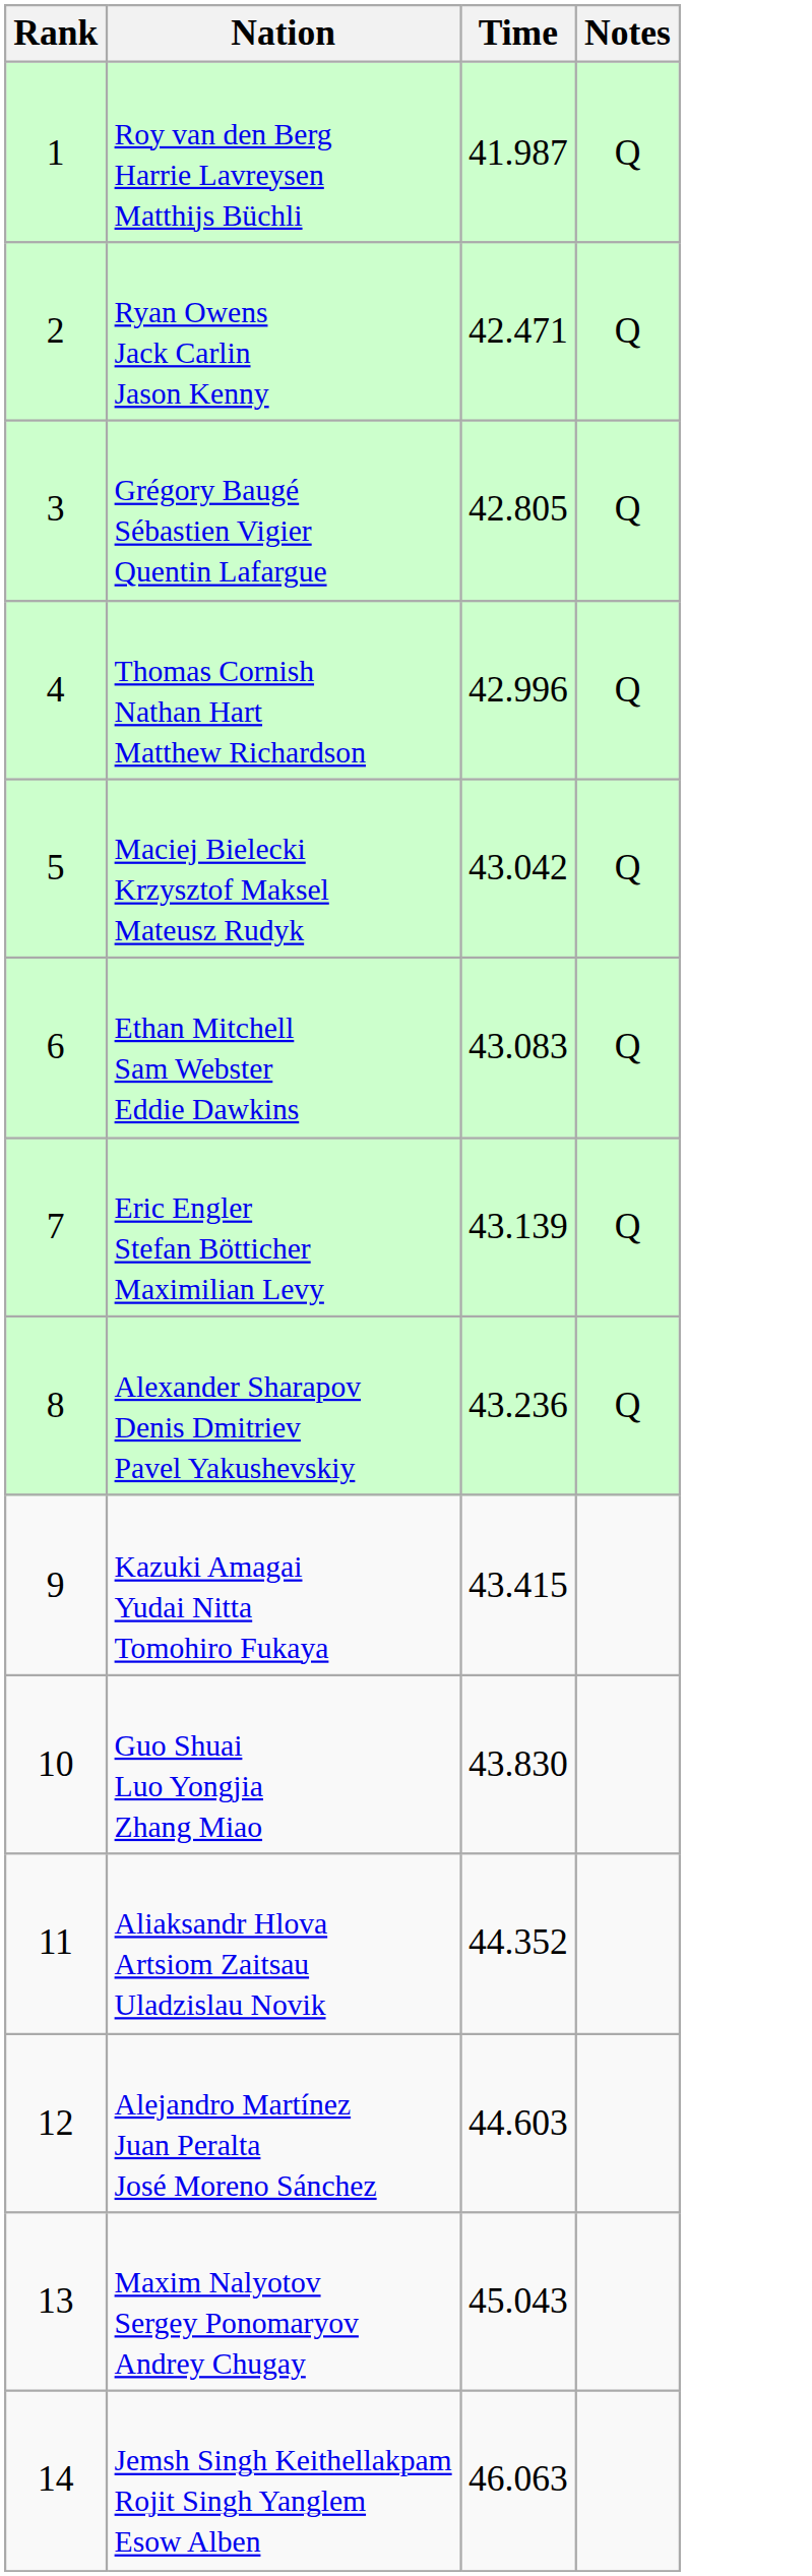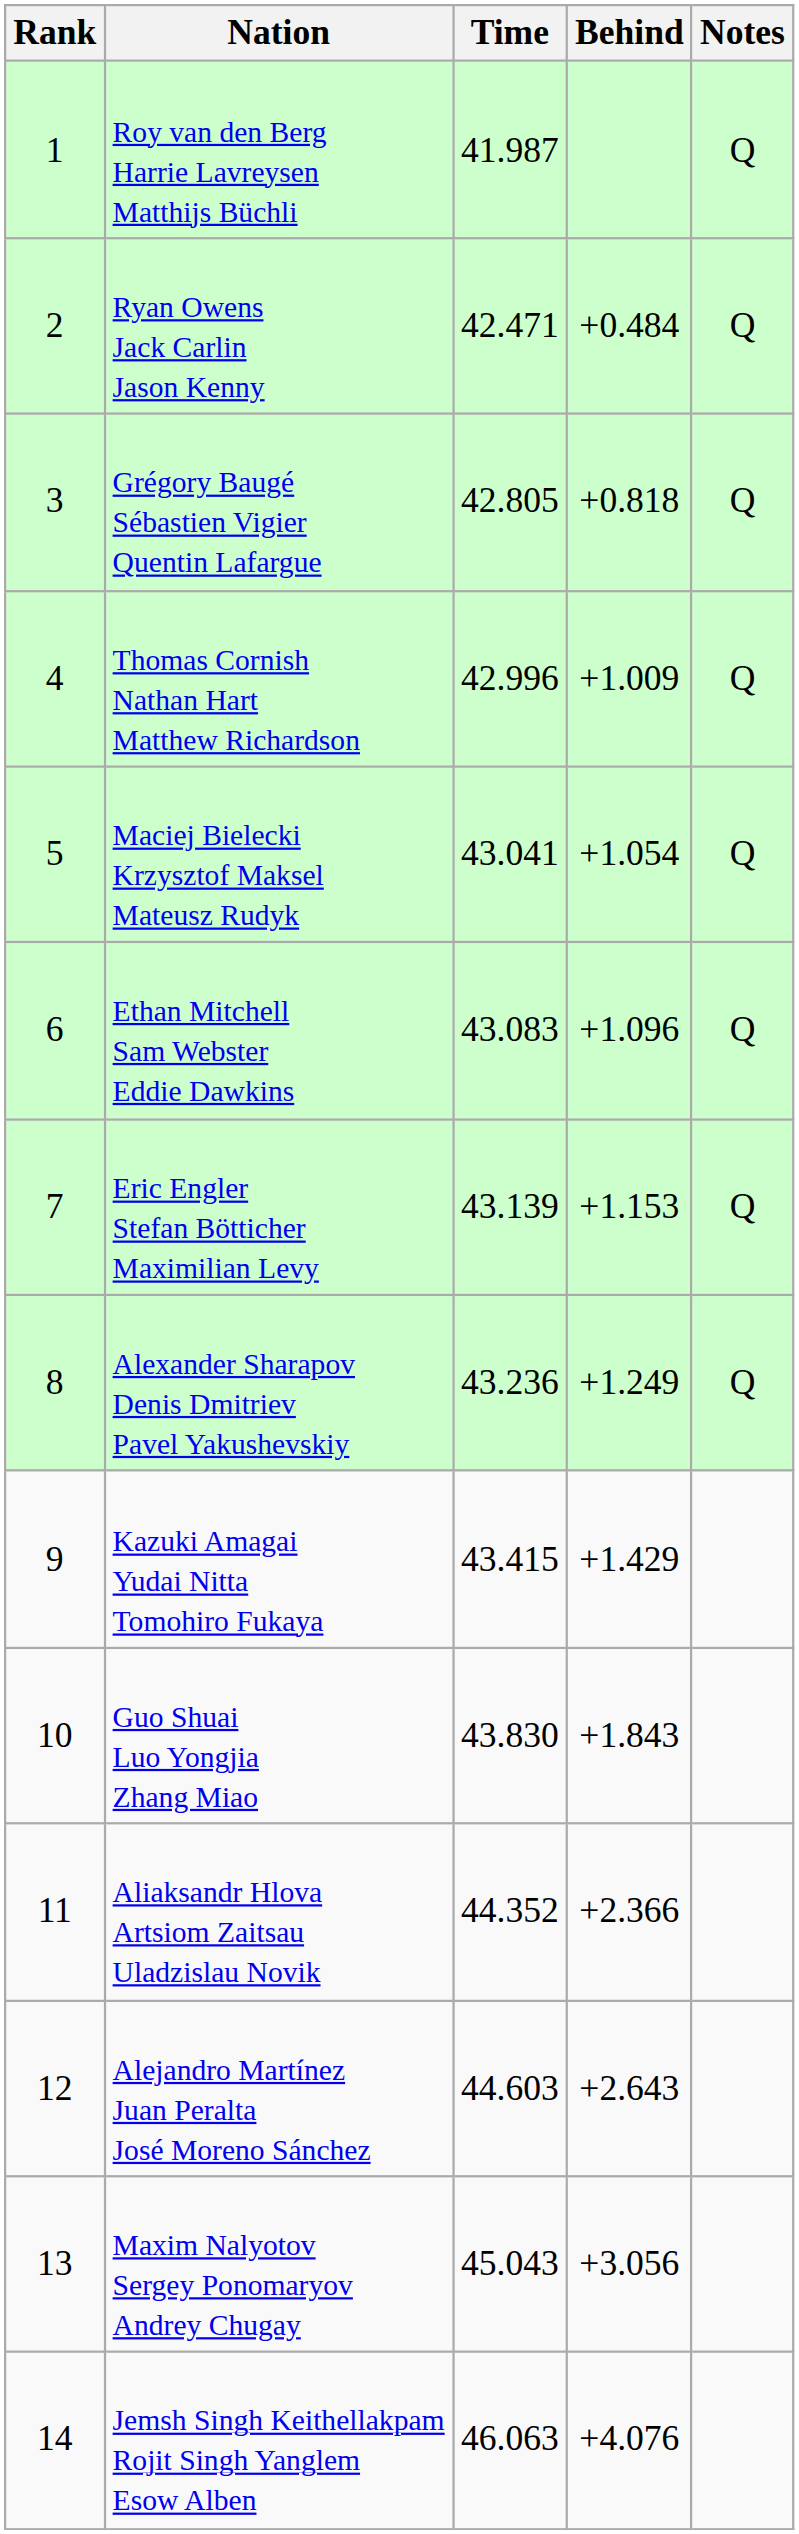 <table class="wikitable sortable" style="text-align:center">
 <tr>
 <th>Rank</th>
 <th>Nation</th>
 <th>Time</th>
+<th>Behind</th>
 <th>Notes</th>
 </tr>
 <tr bgcolor=ccffcc>
 <td>1</td>
 <td align=left><br><small><a href='#'>Roy van den Berg</a><br><a href='#'>Harrie Lavreysen</a><br><a href='#'>Matthijs Büchli</a></small></td>
 <td>41.987</td>
+<td></td>
 <td>Q</td>
 </tr>
 <tr bgcolor=ccffcc>
 <td>2</td>
 <td align=left><br><small><a href='#'>Ryan Owens</a><br><a href='#'>Jack Carlin</a><br><a href='#'>Jason Kenny</a></small></td>
 <td>42.471</td>
+<td>+0.484</td>
 <td>Q</td>
 </tr>
 <tr bgcolor=ccffcc>
 <td>3</td>
 <td align=left><br><small><a href='#'>Grégory Baugé</a><br><a href='#'>Sébastien Vigier</a><br><a href='#'>Quentin Lafargue</a></small></td>
 <td>42.805</td>
+<td>+0.818</td>
 <td>Q</td>
 </tr>
 <tr bgcolor=ccffcc>
 <td>4</td>
 <td align=left><br><small><a href='#'>Thomas Cornish</a><br><a href='#'>Nathan Hart</a><br><a href='#'>Matthew Richardson</a></small></td>
 <td>42.996</td>
+<td>+1.009</td>
 <td>Q</td>
 </tr>
 <tr bgcolor=ccffcc>
 <td>5</td>
 <td align=left><br><small><a href='#'>Maciej Bielecki</a><br><a href='#'>Krzysztof Maksel</a><br><a href='#'>Mateusz Rudyk</a></small></td>
-<td>43.042</td>
+<td>43.041</td>
+<td>+1.054</td>
 <td>Q</td>
 </tr>
 <tr bgcolor=ccffcc>
 <td>6</td>
 <td align=left><br><small><a href='#'>Ethan Mitchell</a><br><a href='#'>Sam Webster</a><br><a href='#'>Eddie Dawkins</a></small></td>
 <td>43.083</td>
+<td>+1.096</td>
 <td>Q</td>
 </tr>
 <tr bgcolor=ccffcc>
 <td>7</td>
 <td align=left><br><small><a href='#'>Eric Engler</a><br><a href='#'>Stefan Bötticher</a><br><a href='#'>Maximilian Levy</a></small></td>
 <td>43.139</td>
+<td>+1.153</td>
 <td>Q</td>
 </tr>
 <tr bgcolor=ccffcc>
 <td>8</td>
 <td align=left><br><small><a href='#'>Alexander Sharapov</a><br><a href='#'>Denis Dmitriev</a><br><a href='#'>Pavel Yakushevskiy</a></small></td>
 <td>43.236</td>
+<td>+1.249</td>
 <td>Q</td>
 </tr>
 <tr>
 <td>9</td>
 <td align=left><br><small><a href='#'>Kazuki Amagai</a><br><a href='#'>Yudai Nitta</a><br><a href='#'>Tomohiro Fukaya</a></small></td>
 <td>43.415</td>
+<td>+1.429</td>
 <td></td>
 </tr>
 <tr>
 <td>10</td>
 <td align=left><br><small><a href='#'>Guo Shuai</a><br><a href='#'>Luo Yongjia</a><br><a href='#'>Zhang Miao</a></small></td>
 <td>43.830</td>
+<td>+1.843</td>
 <td></td>
 </tr>
 <tr>
 <td>11</td>
 <td align=left><br><small><a href='#'>Aliaksandr Hlova</a><br><a href='#'>Artsiom Zaitsau</a><br><a href='#'>Uladzislau Novik</a></small></td>
 <td>44.352</td>
+<td>+2.366</td>
 <td></td>
 </tr>
 <tr>
 <td>12</td>
 <td align=left><br><small><a href='#'>Alejandro Martínez</a><br><a href='#'>Juan Peralta</a><br><a href='#'>José Moreno Sánchez</a></small></td>
 <td>44.603</td>
+<td>+2.643</td>
 <td></td>
 </tr>
 <tr>
 <td>13</td>
 <td align=left><br><small><a href='#'>Maxim Nalyotov</a><br><a href='#'>Sergey Ponomaryov</a><br><a href='#'>Andrey Chugay</a></small></td>
 <td>45.043</td>
+<td>+3.056</td>
 <td></td>
 </tr>
 <tr>
 <td>14</td>
 <td align=left><br><small><a href='#'>Jemsh Singh Keithellakpam</a><br><a href='#'>Rojit Singh Yanglem</a><br><a href='#'>Esow Alben</a></small></td>
 <td>46.063</td>
+<td>+4.076</td>
 <td></td>
 </tr>
 </table>
